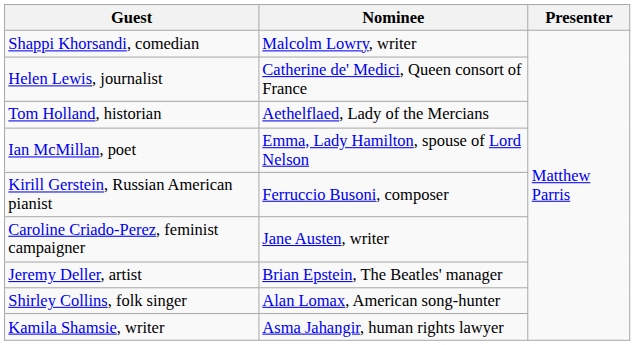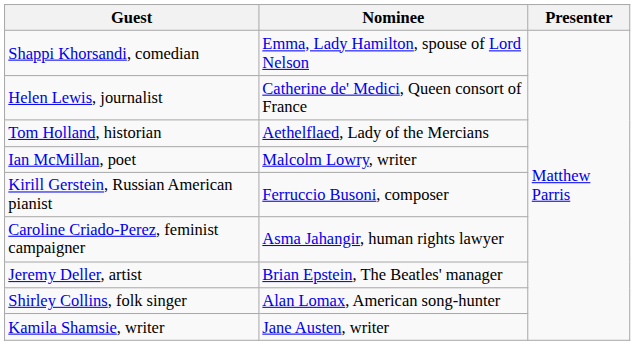 <table class="wikitable">
 <tr>
 <th>Guest</th>
 <th>Nominee</th>
 <th>Presenter</th>
 </tr>
 <tr>
 <td><a href='#'>Shappi Khorsandi</a>, comedian</td>
-<td><a href='#'>Malcolm Lowry</a>, writer</td>
+<td><a href='#'>Emma, Lady Hamilton</a>, spouse of <a href='#'>Lord Nelson</a></td>
 <td rowspan="9"><a href='#'>Matthew Parris</a></td>
 </tr>
 <tr>
 <td><a href='#'>Helen Lewis</a>, journalist</td>
 <td><a href='#'>Catherine de' Medici</a>, Queen consort of France</td>
 </tr>
 <tr>
 <td><a href='#'>Tom Holland</a>, historian</td>
 <td><a href='#'>Aethelflaed</a>, Lady of the Mercians</td>
 </tr>
 <tr>
 <td><a href='#'>Ian McMillan</a>, poet</td>
-<td><a href='#'>Emma, Lady Hamilton</a>, spouse of <a href='#'>Lord Nelson</a></td>
+<td><a href='#'>Malcolm Lowry</a>, writer</td>
 </tr>
 <tr>
 <td><a href='#'>Kirill Gerstein</a>, Russian American pianist</td>
 <td><a href='#'>Ferruccio Busoni</a>, composer</td>
 </tr>
 <tr>
 <td><a href='#'>Caroline Criado-Perez</a>, feminist campaigner</td>
-<td><a href='#'>Jane Austen</a>, writer</td>
+<td><a href='#'>Asma Jahangir</a>, human rights lawyer</td>
 </tr>
 <tr>
 <td><a href='#'>Jeremy Deller</a>, artist</td>
 <td><a href='#'>Brian Epstein</a>, The Beatles' manager</td>
 </tr>
 <tr>
 <td><a href='#'>Shirley Collins</a>, folk singer</td>
 <td><a href='#'>Alan Lomax</a>, American song-hunter</td>
 </tr>
 <tr>
 <td><a href='#'>Kamila Shamsie</a>, writer</td>
-<td><a href='#'>Asma Jahangir</a>, human rights lawyer</td>
+<td><a href='#'>Jane Austen</a>, writer</td>
 </tr>
 </table>
